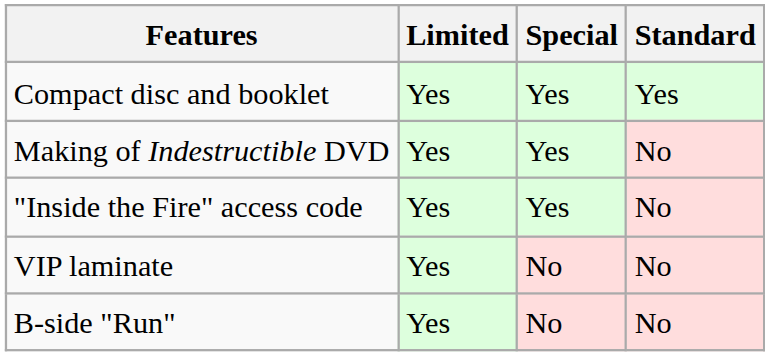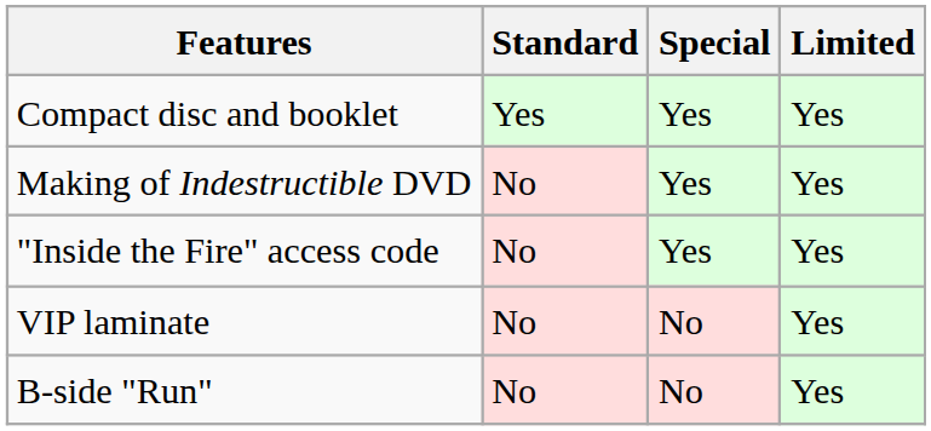 <table class="wikitable" style="float:right; margin-right:0; margin-bottom:0; margin-left:0.5em; margin-top:0;">
 <tr>
 <th><small>Features</small></th>
+<th><small>Standard</small></th>
+<th><small>Special</small></th>
 <th><small>Limited</small></th>
-<th><small>Special</small></th>
-<th><small>Standard</small></th>
 </tr>
 <tr>
 <td><small>Compact disc and booklet</small></td>
 <td style="background: #ddffdd"><small>Yes</small></td>
 <td style="background: #ddffdd"><small>Yes</small></td>
 <td style="background: #ddffdd"><small>Yes</small></td>
 </tr>
 <tr>
 <td><small>Making of <em>Indestructible</em> DVD</small></td>
+<td style="background: #ffdddd"><small>No</small></td>
 <td style="background: #ddffdd"><small>Yes</small></td>
 <td style="background: #ddffdd"><small>Yes</small></td>
-<td style="background: #ffdddd"><small>No</small></td>
 </tr>
 <tr>
 <td><small>"Inside the Fire" access code</small></td>
+<td style="background: #ffdddd"><small>No</small></td>
 <td style="background: #ddffdd"><small>Yes</small></td>
 <td style="background: #ddffdd"><small>Yes</small></td>
-<td style="background: #ffdddd"><small>No</small></td>
 </tr>
 <tr>
 <td><small>VIP laminate</small></td>
-<td style="background: #ddffdd"><small>Yes</small></td>
 <td style="background: #ffdddd"><small>No</small></td>
 <td style="background: #ffdddd"><small>No</small></td>
+<td style="background: #ddffdd"><small>Yes</small></td>
 </tr>
 <tr>
 <td><small>B-side "Run"</small></td>
-<td style="background: #ddffdd"><small>Yes</small></td>
 <td style="background: #ffdddd"><small>No</small></td>
 <td style="background: #ffdddd"><small>No</small></td>
+<td style="background: #ddffdd"><small>Yes</small></td>
 </tr>
 </table>
